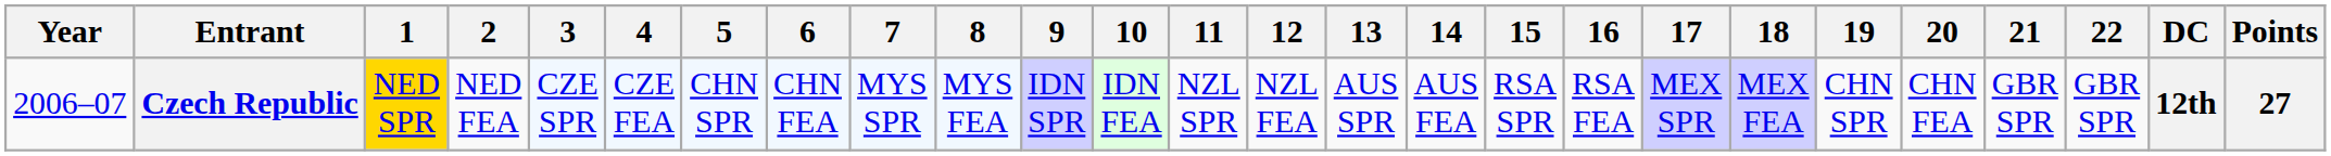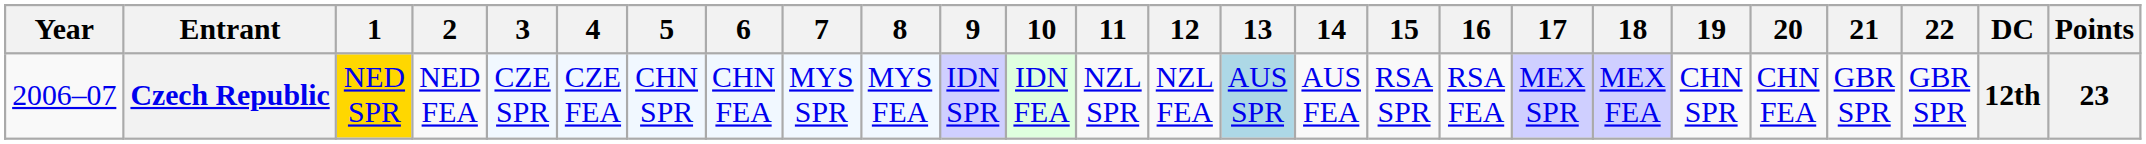 <table class="wikitable" style="text-align:center; font-size:85%">
 <tr>
 <th>Year</th>
 <th>Entrant</th>
 <th>1</th>
 <th>2</th>
 <th>3</th>
 <th>4</th>
 <th>5</th>
 <th>6</th>
 <th>7</th>
 <th>8</th>
 <th>9</th>
 <th>10</th>
 <th>11</th>
 <th>12</th>
 <th>13</th>
 <th>14</th>
 <th>15</th>
 <th>16</th>
 <th>17</th>
 <th>18</th>
 <th>19</th>
 <th>20</th>
 <th>21</th>
 <th>22</th>
 <th>DC</th>
 <th>Points</th>
 </tr>
 <tr>
 <td nowrap><a href='#'>2006–07</a></td>
 <th rowspan=3 nowrap><a href='#'>Czech Republic</a></th>
 <td style="background: gold;"><a href='#'>NED<br>SPR</a></td>
 <td><a href='#'>NED<br>FEA</a></td>
 <td style="background:#F1F8FF;"><a href='#'>CZE<br>SPR</a><br></td>
 <td style="background:#F1F8FF;"><a href='#'>CZE<br>FEA</a><br></td>
 <td style="background:#F1F8FF;"><a href='#'>CHN<br>SPR</a><br></td>
 <td style="background:#F1F8FF;"><a href='#'>CHN<br>FEA</a><br></td>
 <td style="background:#F1F8FF;"><a href='#'>MYS<br>SPR</a><br></td>
 <td style="background:#F1F8FF;"><a href='#'>MYS<br>FEA</a><br></td>
 <td style="background:#CFCFFF;"><a href='#'>IDN<br>SPR</a><br></td>
 <td style="background:#DFFFDF;"><a href='#'>IDN<br>FEA</a><br></td>
 <td><a href='#'>NZL<br>SPR</a></td>
 <td><a href='#'>NZL<br>FEA</a></td>
-<td><a href='#'>AUS<br>SPR</a></td>
+<td style="background: lightblue;"><a href='#'>AUS<br>SPR</a></td>
 <td><a href='#'>AUS<br>FEA</a></td>
 <td><a href='#'>RSA<br>SPR</a></td>
 <td><a href='#'>RSA<br>FEA</a></td>
 <td style="background:#CFCFFF;"><a href='#'>MEX<br>SPR</a><br></td>
 <td style="background:#CFCFFF;"><a href='#'>MEX<br>FEA</a><br></td>
 <td><a href='#'>CHN<br>SPR</a></td>
 <td><a href='#'>CHN<br>FEA</a></td>
 <td><a href='#'>GBR<br>SPR</a></td>
 <td><a href='#'>GBR<br>SPR</a></td>
 <th>12th</th>
-<th>27</th>
+<th>23</th>
 </tr>
 </table>
